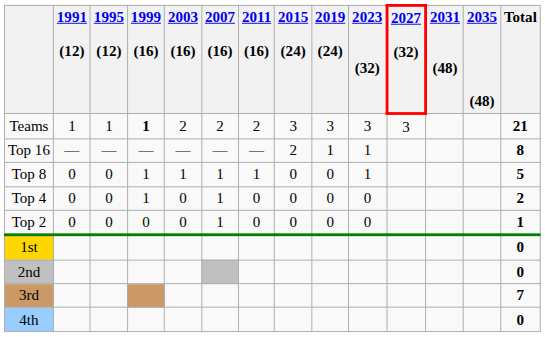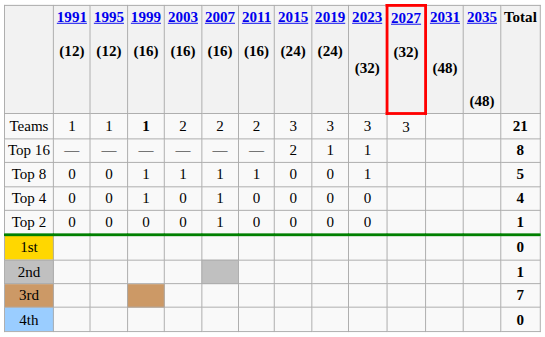 <table class="wikitable" style="text-align: center">
 <tr valign=top>
 <th></th>
 <th><a href='#'>1991</a><br> <br> (12)</th>
 <th><a href='#'>1995</a><br> <br> (12)</th>
 <th><a href='#'>1999</a><br> <br> (16)</th>
 <th><a href='#'>2003</a><br> <br> (16)</th>
 <th><a href='#'>2007</a><br> <br> (16)</th>
 <th><a href='#'>2011</a><br> <br> (16)</th>
 <th><a href='#'>2015</a><br> <br> (24)</th>
 <th><a href='#'>2019</a><br> <br> (24)</th>
 <th><a href='#'>2023</a><br> <br> <br> (32)</th>
 <th style="border:3px solid red"><a href='#'>2027</a><br> <br>(32)</th>
 <th><a href='#'>2031</a><br> <br> <br> (48)</th>
 <th><a href='#'>2035</a><br> <br> <br> <br> <br> (48)</th>
 <th>Total</th>
 </tr>
 <tr>
 <td>Teams</td>
 <td>1</td>
 <td>1</td>
 <td><strong>1</strong></td>
 <td>2</td>
 <td>2</td>
 <td>2</td>
 <td>3</td>
 <td>3</td>
 <td>3</td>
 <td>3</td>
 <td></td>
 <td></td>
 <td><strong>21</strong></td>
 </tr>
 <tr>
 <td>Top 16</td>
 <td>—</td>
 <td>—</td>
 <td>—</td>
 <td>—</td>
 <td>—</td>
 <td>—</td>
 <td>2</td>
 <td>1</td>
 <td>1</td>
 <td></td>
 <td></td>
 <td></td>
 <td><strong>8</strong></td>
 </tr>
 <tr>
 <td>Top 8</td>
 <td>0</td>
 <td>0</td>
 <td>1</td>
 <td>1</td>
 <td>1</td>
 <td>1</td>
 <td>0</td>
 <td>0</td>
 <td>1</td>
 <td></td>
 <td></td>
 <td></td>
 <td><strong>5</strong></td>
 </tr>
 <tr>
 <td>Top 4</td>
 <td>0</td>
 <td>0</td>
 <td>1</td>
 <td>0</td>
 <td>1</td>
 <td>0</td>
 <td>0</td>
 <td>0</td>
 <td>0</td>
 <td></td>
 <td></td>
 <td></td>
-<td><strong>2</strong></td>
+<td><strong>4</strong></td>
 </tr>
 <tr>
 <td>Top 2</td>
 <td>0</td>
 <td>0</td>
 <td>0</td>
 <td>0</td>
 <td>1</td>
 <td>0</td>
 <td>0</td>
 <td>0</td>
 <td>0</td>
 <td></td>
 <td></td>
 <td></td>
 <td><strong>1</strong></td>
 </tr>
 <tr style="border-top:3px solid green;">
 <td bgcolor=gold>1st</td>
 <td></td>
 <td></td>
 <td></td>
 <td></td>
 <td></td>
 <td></td>
 <td></td>
 <td></td>
 <td></td>
 <td></td>
 <td></td>
 <td></td>
 <td><strong>0</strong></td>
 </tr>
 <tr>
 <td bgcolor=silver>2nd</td>
 <td></td>
 <td></td>
 <td></td>
 <td></td>
 <td bgcolor=silver></td>
 <td></td>
 <td></td>
 <td></td>
 <td></td>
 <td></td>
 <td></td>
 <td></td>
-<td><strong>0</strong></td>
+<td><strong>1</strong></td>
 </tr>
 <tr>
 <td bgcolor=#cc9966>3rd</td>
 <td></td>
 <td></td>
 <td bgcolor=#cc9966></td>
 <td></td>
 <td></td>
 <td></td>
 <td></td>
 <td></td>
 <td></td>
 <td></td>
 <td></td>
 <td></td>
 <td><strong>7</strong></td>
 </tr>
 <tr>
 <td bgcolor=#9acdff>4th</td>
 <td></td>
 <td></td>
 <td></td>
 <td></td>
 <td></td>
 <td></td>
 <td></td>
 <td></td>
 <td></td>
 <td></td>
 <td></td>
 <td></td>
 <td><strong>0</strong></td>
 </tr>
 </table>
